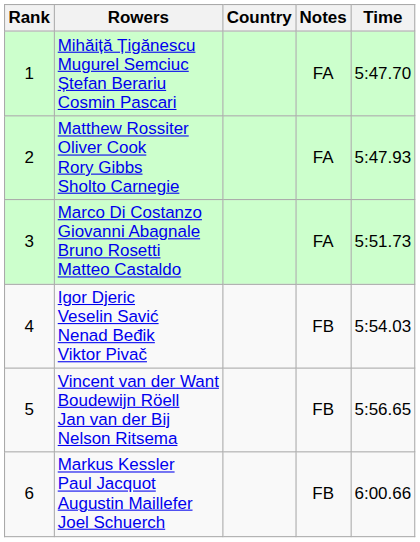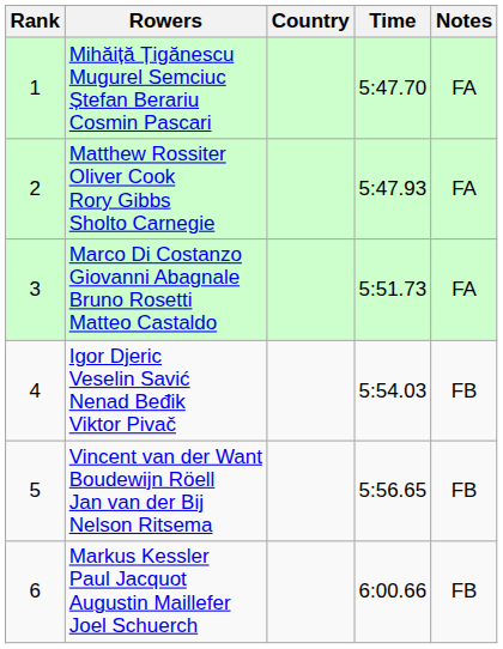 <table class="wikitable" style="text-align:center">
 <tr>
 <th>Rank</th>
 <th>Rowers</th>
 <th>Country</th>
+<th>Time</th>
 <th>Notes</th>
-<th>Time</th>
 </tr>
 <tr bgcolor=ccffcc>
 <td>1</td>
 <td align="left"><a href='#'>Mihăiță Țigănescu</a><br><a href='#'>Mugurel Semciuc</a><br><a href='#'>Ștefan Berariu</a><br><a href='#'>Cosmin Pascari</a></td>
 <td align="left"></td>
+<td>5:47.70</td>
 <td>FA</td>
-<td>5:47.70</td>
 </tr>
 <tr bgcolor=ccffcc>
 <td>2</td>
 <td align="left"><a href='#'>Matthew Rossiter</a><br><a href='#'>Oliver Cook</a><br><a href='#'>Rory Gibbs</a><br><a href='#'>Sholto Carnegie</a></td>
 <td align="left"></td>
+<td>5:47.93</td>
 <td>FA</td>
-<td>5:47.93</td>
 </tr>
 <tr bgcolor=ccffcc>
 <td>3</td>
 <td align="left"><a href='#'>Marco Di Costanzo</a><br><a href='#'>Giovanni Abagnale</a><br><a href='#'>Bruno Rosetti</a><br><a href='#'>Matteo Castaldo</a></td>
 <td align="left"></td>
+<td>5:51.73</td>
 <td>FA</td>
-<td>5:51.73</td>
 </tr>
 <tr>
 <td>4</td>
 <td align="left"><a href='#'>Igor Djeric</a><br><a href='#'>Veselin Savić</a><br><a href='#'>Nenad Beđik</a><br><a href='#'>Viktor Pivač</a></td>
 <td align="left"></td>
+<td>5:54.03</td>
 <td>FB</td>
-<td>5:54.03</td>
 </tr>
 <tr>
 <td>5</td>
 <td align="left"><a href='#'>Vincent van der Want</a><br><a href='#'>Boudewijn Röell</a><br><a href='#'>Jan van der Bij</a><br><a href='#'>Nelson Ritsema</a></td>
 <td align="left"></td>
+<td>5:56.65</td>
 <td>FB</td>
-<td>5:56.65</td>
 </tr>
 <tr>
 <td>6</td>
 <td align="left"><a href='#'>Markus Kessler</a><br><a href='#'>Paul Jacquot</a><br><a href='#'>Augustin Maillefer</a><br><a href='#'>Joel Schuerch</a></td>
 <td align="left"></td>
+<td>6:00.66</td>
 <td>FB</td>
-<td>6:00.66</td>
 </tr>
 </table>
